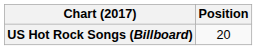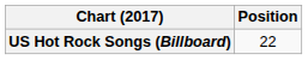 <table class="wikitable plainrowheaders" style="text-align:center">
 <tr>
 <th scope="col">Chart (2017)</th>
 <th scope="col">Position</th>
 </tr>
 <tr>
 <th scope="row">US Hot Rock Songs (<em>Billboard</em>)</th>
-<td>20</td>
+<td>22</td>
 </tr>
 </table>
